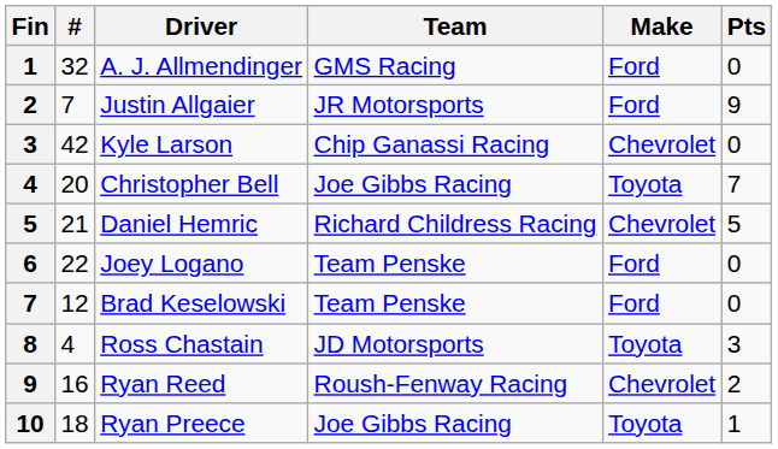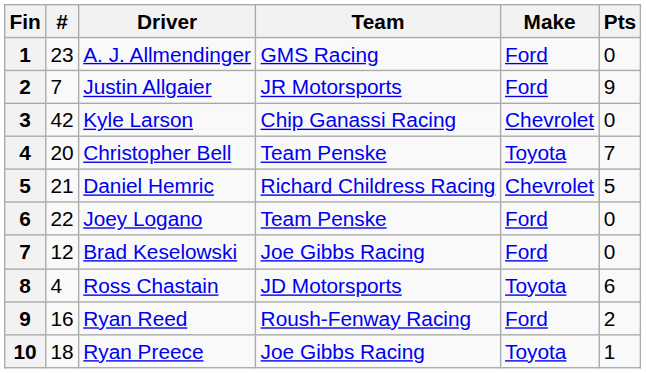 <table class="wikitable" style="font-size:95%">
 <tr>
 <th>Fin</th>
 <th>#</th>
 <th>Driver</th>
 <th>Team</th>
 <th>Make</th>
 <th>Pts</th>
 </tr>
 <tr>
 <th>1</th>
-<td>32</td>
+<td>23</td>
 <td><a href='#'>A. J. Allmendinger</a></td>
 <td><a href='#'>GMS Racing</a></td>
 <td><a href='#'>Ford</a></td>
 <td>0</td>
 </tr>
 <tr>
 <th>2</th>
 <td>7</td>
 <td><a href='#'>Justin Allgaier</a></td>
 <td><a href='#'>JR Motorsports</a></td>
 <td><a href='#'>Ford</a></td>
 <td>9</td>
 </tr>
 <tr>
 <th>3</th>
 <td>42</td>
 <td><a href='#'>Kyle Larson</a></td>
 <td><a href='#'>Chip Ganassi Racing</a></td>
 <td><a href='#'>Chevrolet</a></td>
 <td>0</td>
 </tr>
 <tr>
 <th>4</th>
 <td>20</td>
 <td><a href='#'>Christopher Bell</a></td>
-<td><a href='#'>Joe Gibbs Racing</a></td>
+<td><a href='#'>Team Penske</a></td>
 <td><a href='#'>Toyota</a></td>
 <td>7</td>
 </tr>
 <tr>
 <th>5</th>
 <td>21</td>
 <td><a href='#'>Daniel Hemric</a></td>
 <td><a href='#'>Richard Childress Racing</a></td>
 <td><a href='#'>Chevrolet</a></td>
 <td>5</td>
 </tr>
 <tr>
 <th>6</th>
 <td>22</td>
 <td><a href='#'>Joey Logano</a></td>
 <td><a href='#'>Team Penske</a></td>
 <td><a href='#'>Ford</a></td>
 <td>0</td>
 </tr>
 <tr>
 <th>7</th>
 <td>12</td>
 <td><a href='#'>Brad Keselowski</a></td>
-<td><a href='#'>Team Penske</a></td>
+<td><a href='#'>Joe Gibbs Racing</a></td>
 <td><a href='#'>Ford</a></td>
 <td>0</td>
 </tr>
 <tr>
 <th>8</th>
 <td>4</td>
 <td><a href='#'>Ross Chastain</a></td>
 <td><a href='#'>JD Motorsports</a></td>
 <td><a href='#'>Toyota</a></td>
-<td>3</td>
+<td>6</td>
 </tr>
 <tr>
 <th>9</th>
 <td>16</td>
 <td><a href='#'>Ryan Reed</a></td>
 <td><a href='#'>Roush-Fenway Racing</a></td>
-<td><a href='#'>Chevrolet</a></td>
+<td><a href='#'>Ford</a></td>
 <td>2</td>
 </tr>
 <tr>
 <th>10</th>
 <td>18</td>
 <td><a href='#'>Ryan Preece</a></td>
 <td><a href='#'>Joe Gibbs Racing</a></td>
 <td><a href='#'>Toyota</a></td>
 <td>1</td>
 </tr>
 </table>
